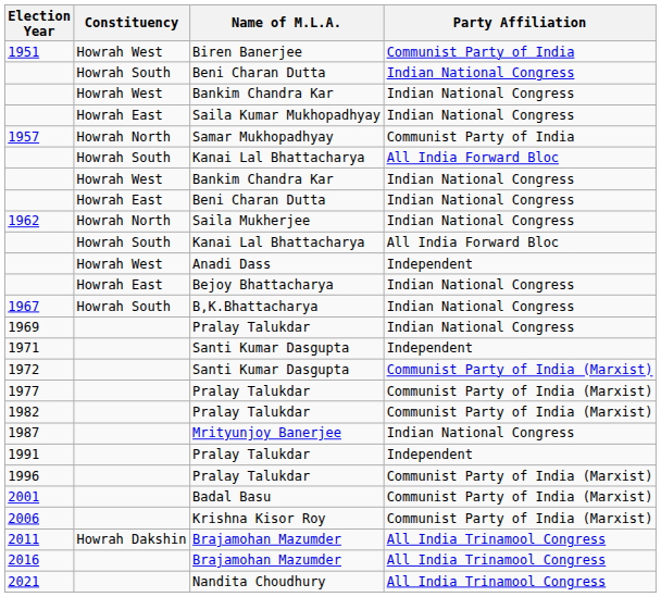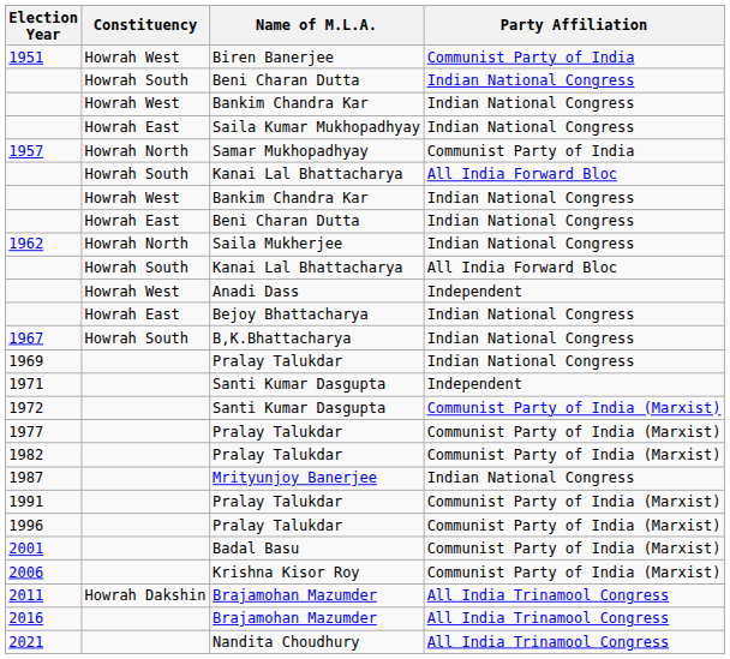 <table class="wikitable sortable"ìÍĦĤĠčw>
 <tr>
 <th>Election<br> Year</th>
 <th>Constituency</th>
 <th>Name of M.L.A.</th>
 <th>Party Affiliation</th>
 </tr>
 <tr>
 <td><a href='#'>1951</a></td>
 <td>Howrah West</td>
 <td>Biren Banerjee</td>
 <td><a href='#'>Communist Party of India</a></td>
 </tr>
 <tr>
 <td></td>
 <td>Howrah South</td>
 <td>Beni Charan Dutta</td>
 <td><a href='#'>Indian National Congress</a></td>
 </tr>
 <tr>
 <td></td>
 <td>Howrah West</td>
 <td>Bankim Chandra Kar</td>
 <td>Indian National Congress</td>
 </tr>
 <tr>
 <td></td>
 <td>Howrah East</td>
 <td>Saila Kumar Mukhopadhyay</td>
 <td>Indian National Congress</td>
 </tr>
 <tr>
 <td><a href='#'>1957</a></td>
 <td>Howrah North</td>
 <td>Samar Mukhopadhyay</td>
 <td>Communist Party of India</td>
 </tr>
 <tr>
 <td></td>
 <td>Howrah South</td>
 <td>Kanai Lal Bhattacharya</td>
 <td><a href='#'>All India Forward Bloc</a></td>
 </tr>
 <tr>
 <td></td>
 <td>Howrah West</td>
 <td>Bankim Chandra Kar</td>
 <td>Indian National Congress</td>
 </tr>
 <tr>
 <td></td>
 <td>Howrah East</td>
 <td>Beni Charan Dutta</td>
 <td>Indian National Congress</td>
 </tr>
 <tr>
 <td><a href='#'>1962</a></td>
 <td>Howrah North</td>
 <td>Saila Mukherjee</td>
 <td>Indian National Congress</td>
 </tr>
 <tr>
 <td></td>
 <td>Howrah South</td>
 <td>Kanai Lal Bhattacharya</td>
 <td>All India Forward Bloc</td>
 </tr>
 <tr>
 <td></td>
 <td>Howrah West</td>
 <td>Anadi Dass</td>
 <td>Independent</td>
 </tr>
 <tr>
 <td></td>
 <td>Howrah East</td>
 <td>Bejoy Bhattacharya</td>
 <td>Indian National Congress</td>
 </tr>
 <tr>
 <td><a href='#'>1967</a></td>
 <td>Howrah South</td>
 <td>B,K.Bhattacharya</td>
 <td>Indian National Congress</td>
 </tr>
 <tr>
 <td>1969</td>
 <td></td>
 <td>Pralay Talukdar</td>
 <td>Indian National Congress</td>
 </tr>
 <tr>
 <td>1971</td>
 <td></td>
 <td>Santi Kumar Dasgupta</td>
 <td>Independent</td>
 </tr>
 <tr>
 <td>1972</td>
 <td></td>
 <td>Santi Kumar Dasgupta</td>
 <td><a href='#'>Communist Party of India (Marxist)</a></td>
 </tr>
 <tr>
 <td>1977</td>
 <td></td>
 <td>Pralay Talukdar</td>
 <td>Communist Party of India (Marxist)</td>
 </tr>
 <tr>
 <td>1982</td>
 <td></td>
 <td>Pralay Talukdar</td>
 <td>Communist Party of India (Marxist)</td>
 </tr>
 <tr>
 <td>1987</td>
 <td></td>
 <td><a href='#'>Mrityunjoy Banerjee</a></td>
 <td>Indian National Congress</td>
 </tr>
 <tr>
 <td>1991</td>
 <td></td>
 <td>Pralay Talukdar</td>
-<td>Independent</td>
+<td>Communist Party of India (Marxist)</td>
 </tr>
 <tr>
 <td>1996</td>
 <td></td>
 <td>Pralay Talukdar</td>
 <td>Communist Party of India (Marxist)</td>
 </tr>
 <tr>
 <td><a href='#'>2001</a></td>
 <td></td>
 <td>Badal Basu</td>
 <td>Communist Party of India (Marxist)</td>
 </tr>
 <tr>
 <td><a href='#'>2006</a></td>
 <td></td>
 <td>Krishna Kisor Roy</td>
 <td>Communist Party of India (Marxist)</td>
 </tr>
 <tr>
 <td><a href='#'>2011</a></td>
 <td>Howrah Dakshin</td>
 <td><a href='#'>Brajamohan Mazumder</a></td>
 <td><a href='#'>All India Trinamool Congress</a></td>
 </tr>
 <tr>
 <td><a href='#'>2016</a></td>
 <td></td>
 <td><a href='#'>Brajamohan Mazumder</a></td>
 <td><a href='#'>All India Trinamool Congress</a></td>
 </tr>
 <tr>
 <td><a href='#'>2021</a></td>
 <td></td>
 <td>Nandita Choudhury</td>
 <td><a href='#'>All India Trinamool Congress</a></td>
 </tr>
 </table>
